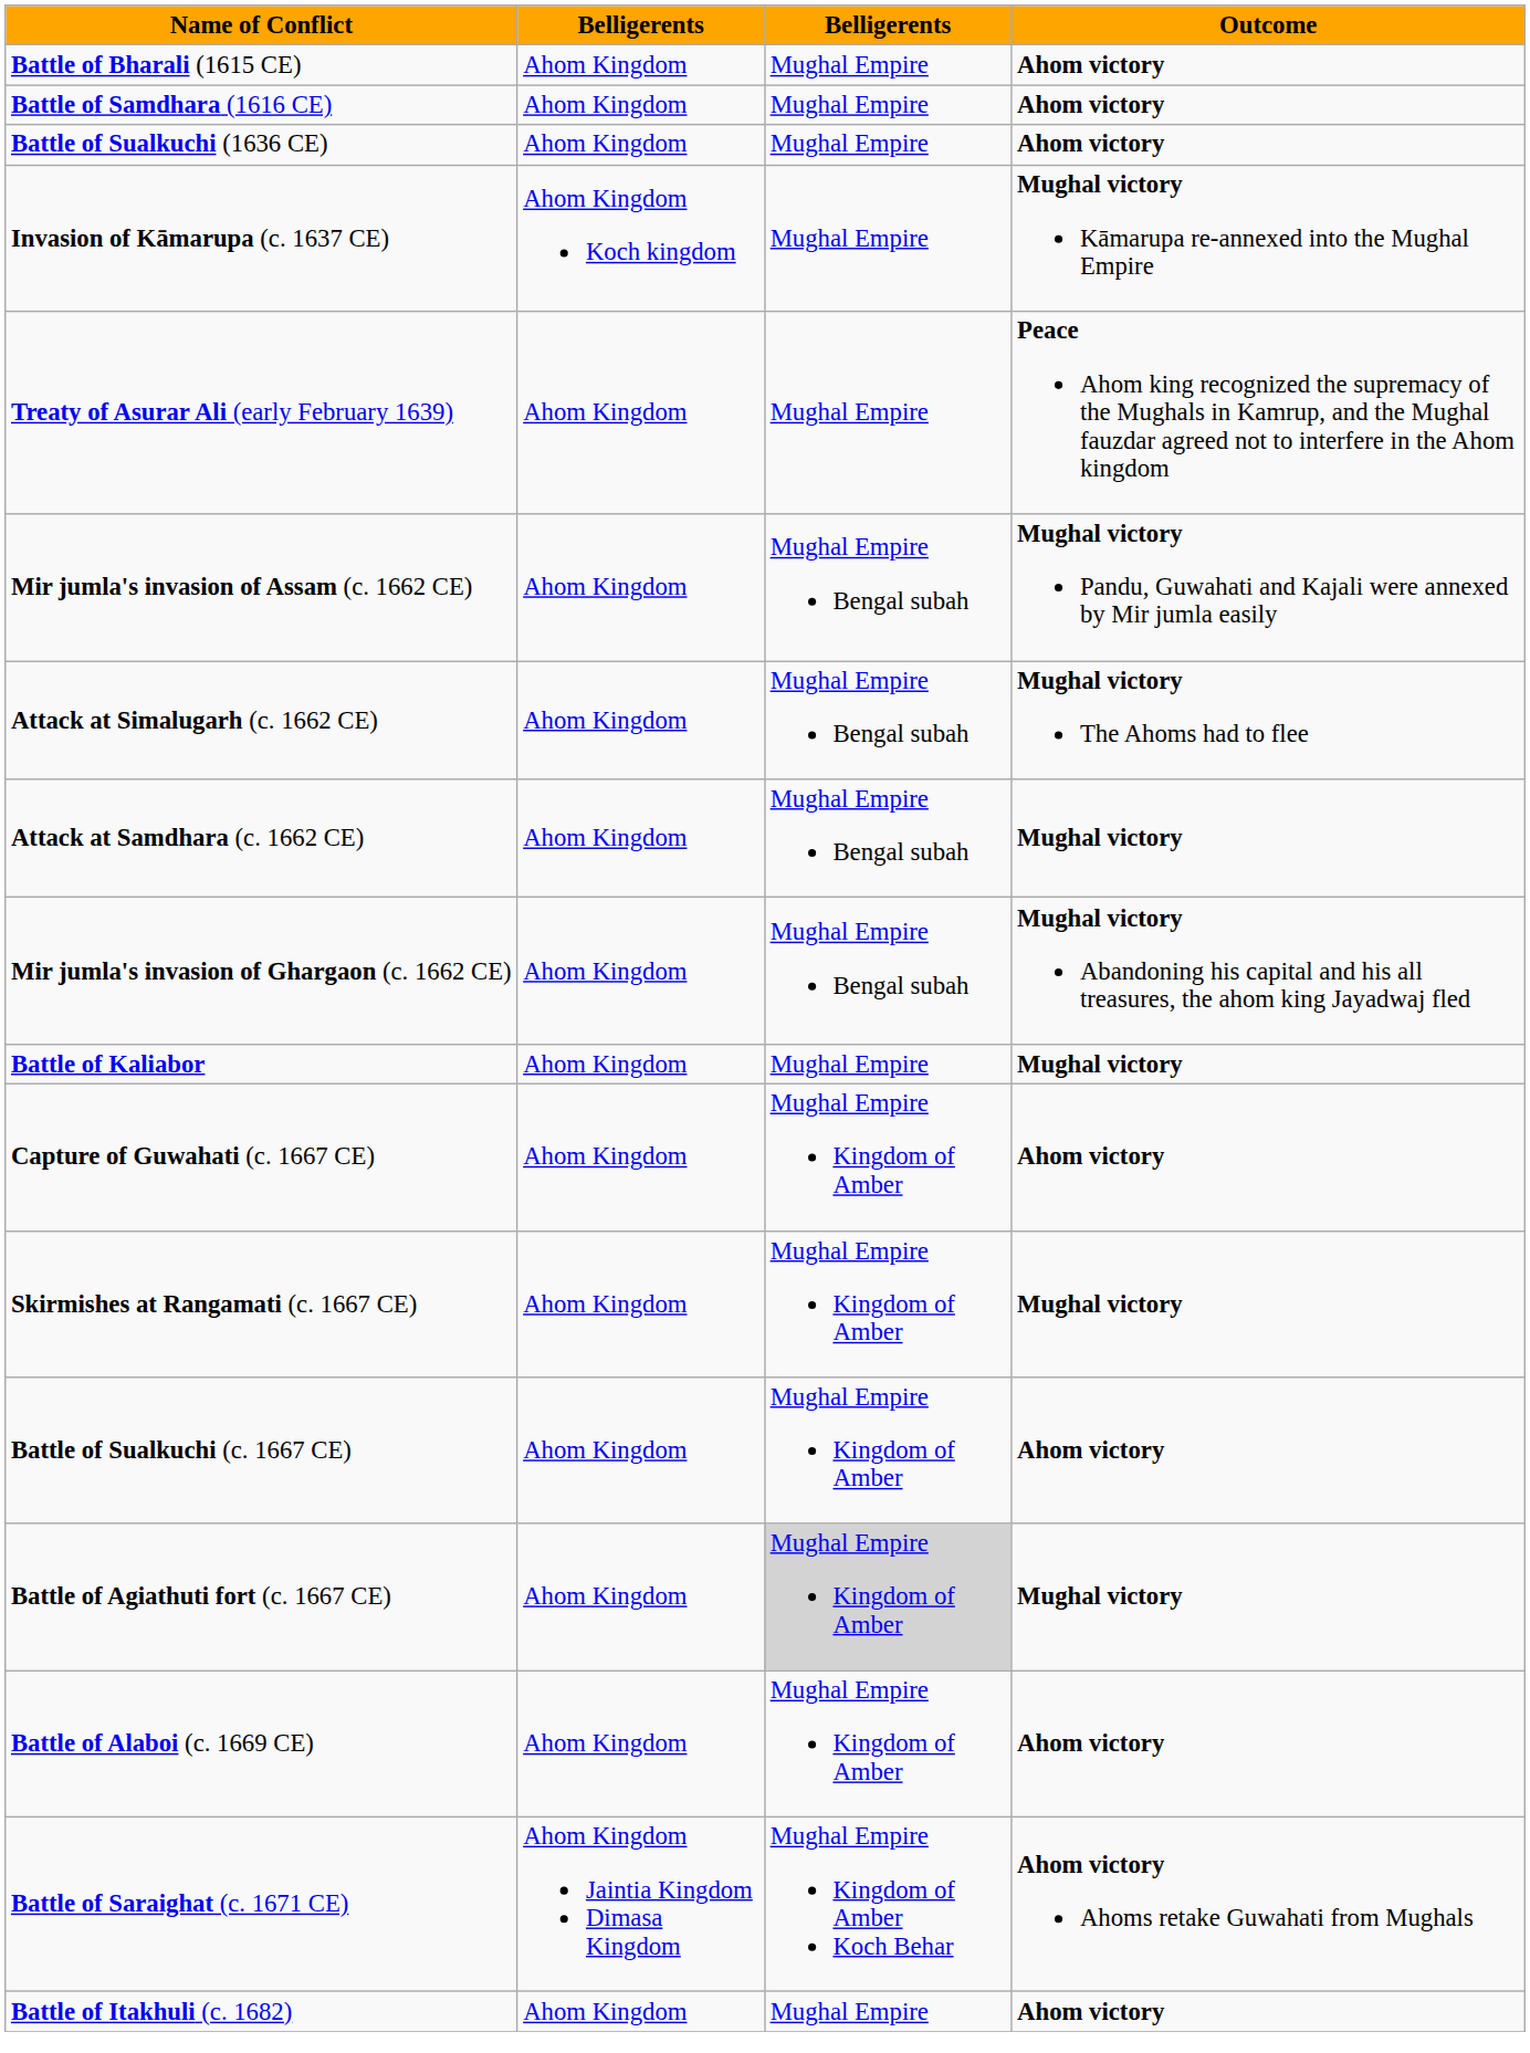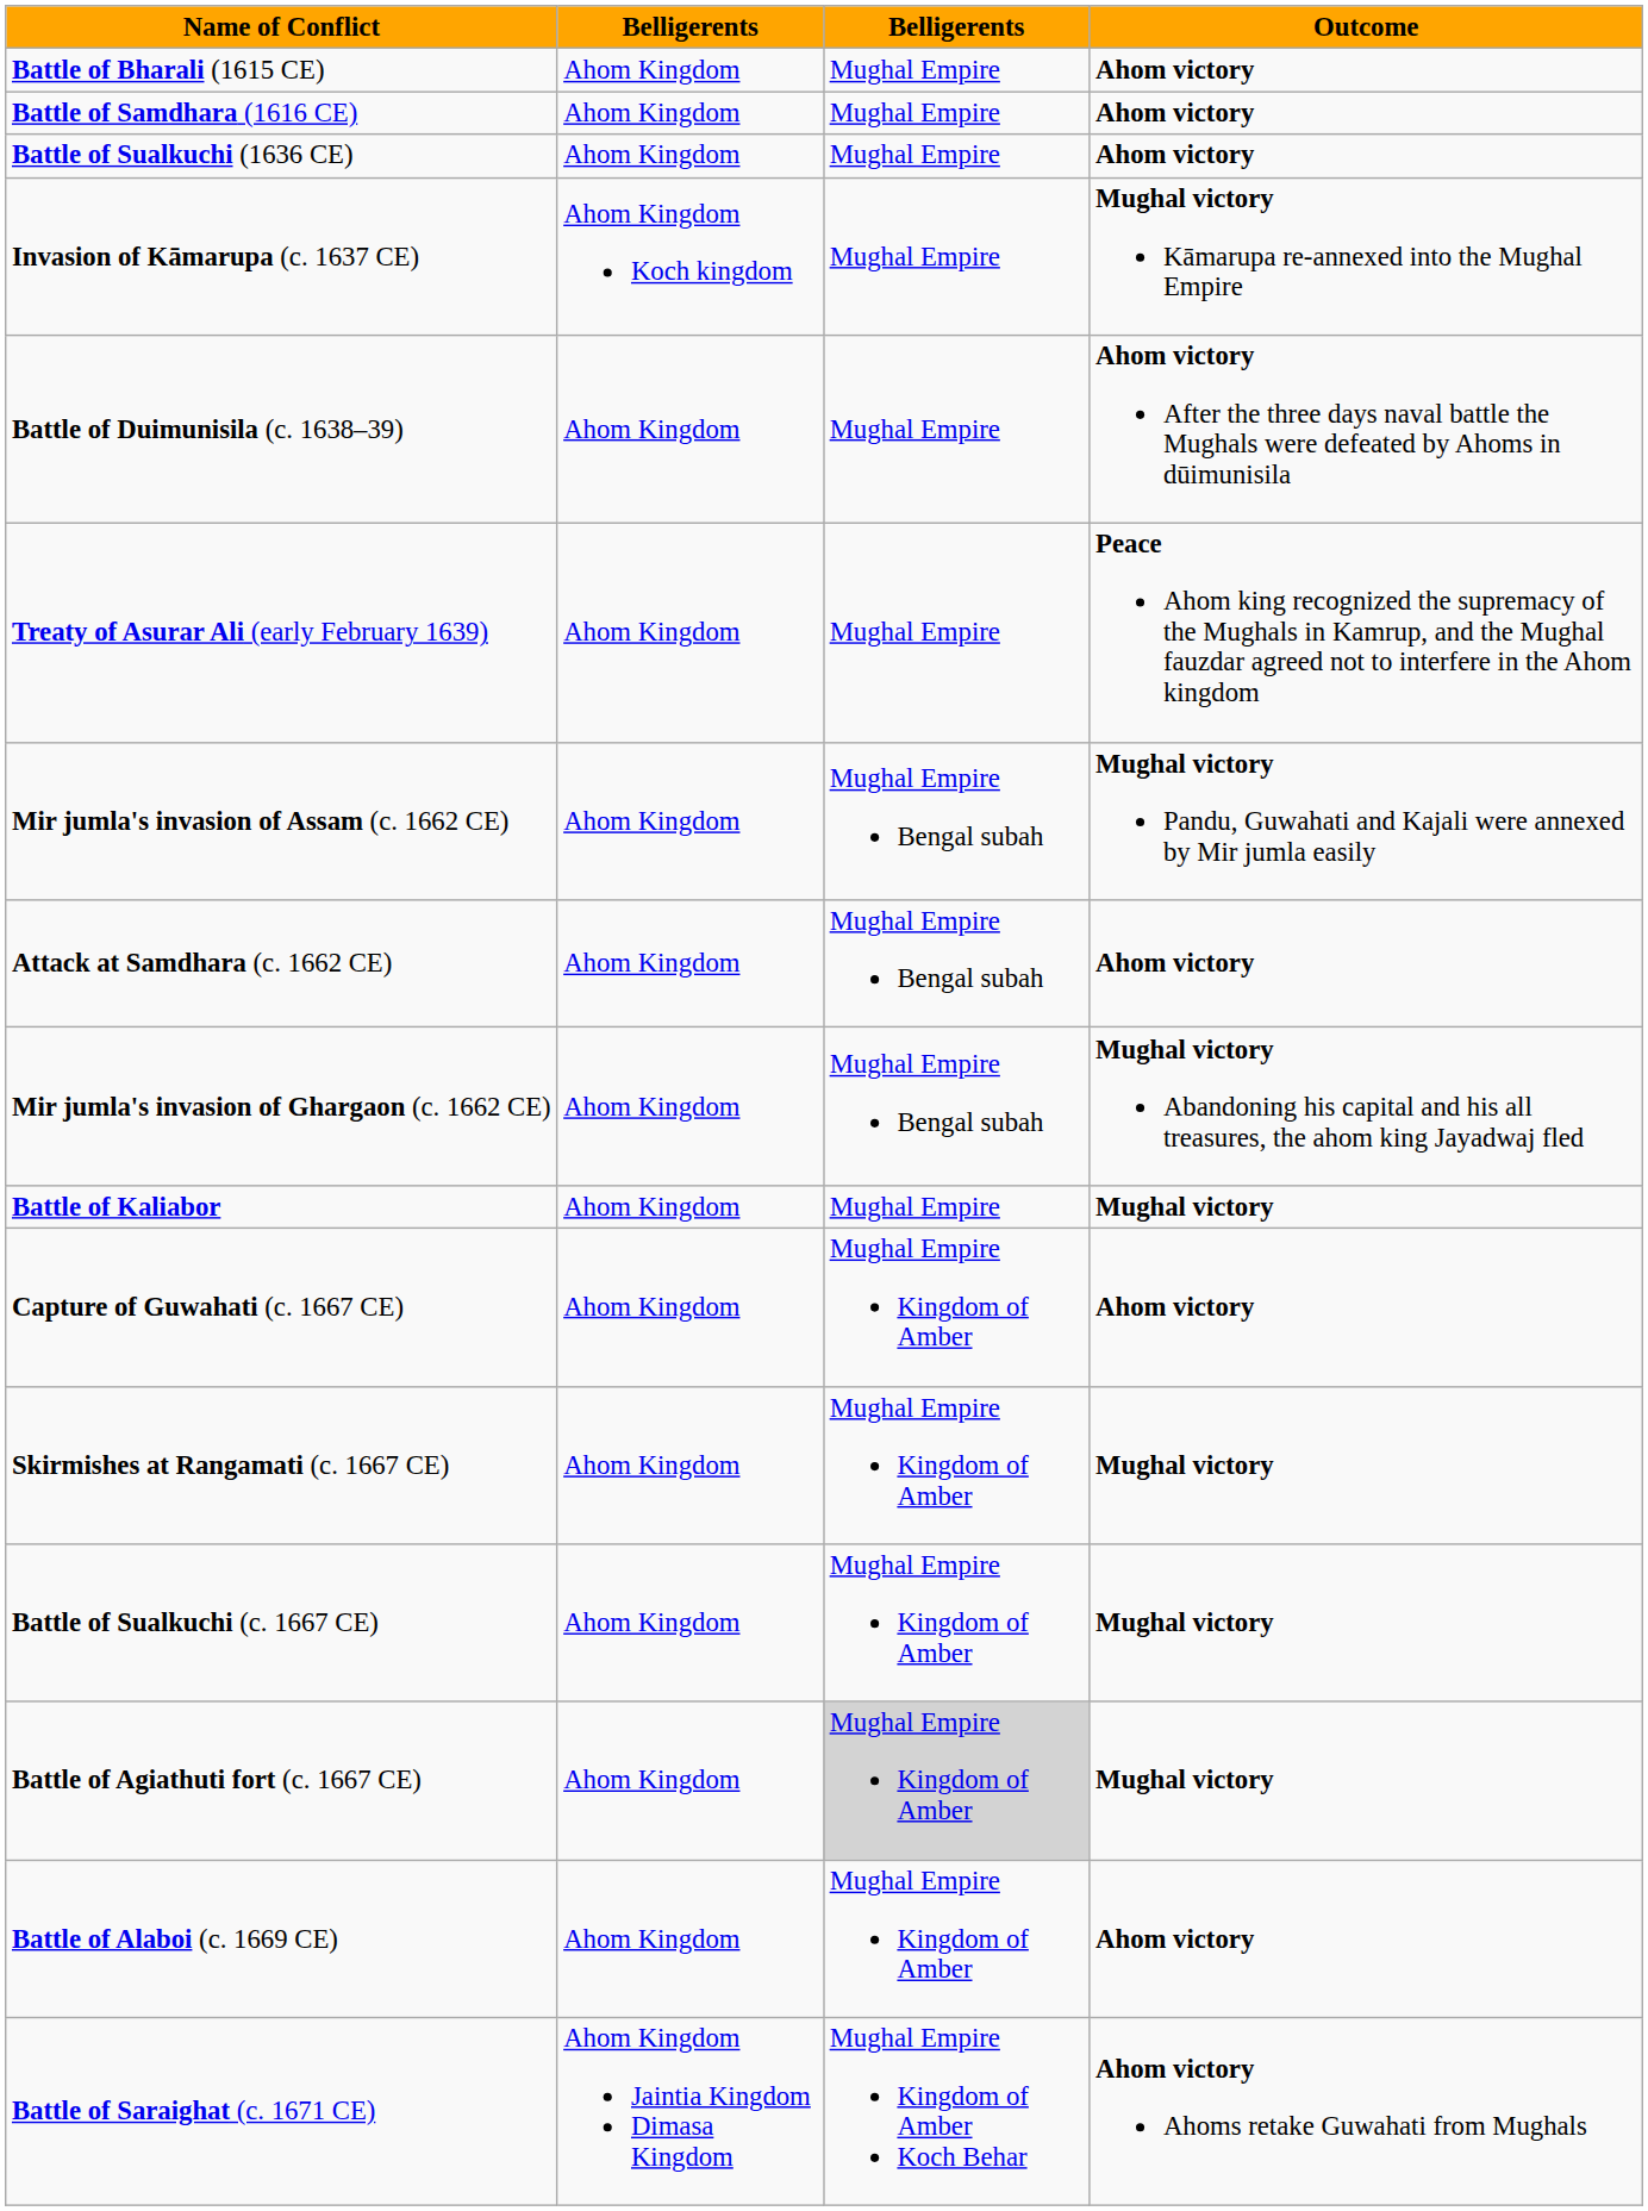 <table class="wikitable">
 <tr>
 <th style="background:orange;"><span>Name of Conflict</span></th>
 <th style="background:orange; width:150px;"><span>Belligerents</span></th>
 <th style="background:orange; width:150px;"><span>Belligerents</span></th>
 <th style="background:orange; width:320px;"><span>Outcome</span></th>
 </tr>
 <tr>
 <td><strong><a href='#'>Battle of Bharali</a></strong> (1615 CE)</td>
 <td><a href='#'>Ahom Kingdom</a></td>
 <td><a href='#'>Mughal Empire</a></td>
 <td><strong>Ahom victory</strong></td>
 </tr>
 <tr>
 <td><a href='#'><strong>Battle of Samdhara</strong> (1616 CE)</a></td>
 <td><a href='#'>Ahom Kingdom</a></td>
 <td><a href='#'>Mughal Empire</a></td>
 <td><strong>Ahom victory</strong></td>
 </tr>
 <tr>
 <td><strong><a href='#'>Battle of Sualkuchi</a></strong> (1636 CE)</td>
 <td><a href='#'>Ahom Kingdom</a></td>
 <td><a href='#'>Mughal Empire</a></td>
 <td><strong>Ahom victory</strong></td>
 </tr>
 <tr>
 <td><strong>Invasion of Kāmarupa</strong> (c. 1637 CE)</td>
 <td><a href='#'>Ahom Kingdom</a><br><ul><li><a href='#'>Koch kingdom</a></li></ul></td>
 <td><a href='#'>Mughal Empire</a></td>
 <td><strong>Mughal victory</strong><br><ul><li>Kāmarupa re-annexed into the Mughal Empire</li></ul></td>
 </tr>
 <tr>
+<td><strong>Battle of Duimunisila</strong> (c. 1638–39)</td>
+<td><a href='#'>Ahom Kingdom</a></td>
+<td><a href='#'>Mughal Empire</a></td>
+<td><strong>Ahom victory</strong><br><ul><li>After the three days naval battle the Mughals were defeated by Ahoms in dūimunisila</li></ul></td>
+</tr>
+<tr>
 <td><a href='#'><strong>Treaty of Asurar Ali</strong> (early February 1639)</a></td>
 <td><a href='#'>Ahom Kingdom</a></td>
 <td><a href='#'>Mughal Empire</a></td>
 <td><strong>Peace</strong><br><ul><li>Ahom king recognized the supremacy of the Mughals in Kamrup, and the Mughal fauzdar agreed not to interfere in the Ahom kingdom</li></ul></td>
 </tr>
 <tr>
 <td><strong>Mir jumla's invasion of Assam</strong> (c. 1662 CE)</td>
 <td><a href='#'>Ahom Kingdom</a></td>
 <td><a href='#'>Mughal Empire</a><br><ul><li>Bengal subah</li></ul></td>
 <td><strong>Mughal victory</strong><br><ul><li>Pandu, Guwahati and Kajali were annexed by Mir jumla easily</li></ul></td>
 </tr>
 <tr>
-<td><strong>Attack at Simalugarh</strong> (c. 1662 CE)</td>
-<td><a href='#'>Ahom Kingdom</a></td>
-<td><a href='#'>Mughal Empire</a><br><ul><li>Bengal subah</li></ul></td>
-<td><strong>Mughal victory</strong><br><ul><li>The Ahoms had to flee</li></ul></td>
-</tr>
-<tr>
 <td><strong>Attack at Samdhara</strong> (c. 1662 CE)</td>
 <td><a href='#'>Ahom Kingdom</a></td>
 <td><a href='#'>Mughal Empire</a><br><ul><li>Bengal subah</li></ul></td>
-<td><strong>Mughal victory</strong></td>
+<td><strong>Ahom victory</strong></td>
 </tr>
 <tr>
 <td><strong>Mir jumla's invasion of Ghargaon</strong> (c. 1662 CE)</td>
 <td><a href='#'>Ahom Kingdom</a></td>
 <td><a href='#'>Mughal Empire</a><br><ul><li>Bengal subah</li></ul></td>
 <td><strong>Mughal victory</strong><br><ul><li>Abandoning his capital and his all treasures, the ahom king Jayadwaj fled</li></ul></td>
 </tr>
 <tr>
 <td><strong><a href='#'>Battle of Kaliabor</a></strong></td>
 <td><a href='#'>Ahom Kingdom</a></td>
 <td><a href='#'>Mughal Empire</a></td>
 <td><strong>Mughal victory</strong></td>
 </tr>
 <tr>
 <td><strong>Capture of Guwahati</strong> (c. 1667 CE)</td>
 <td><a href='#'>Ahom Kingdom</a></td>
 <td><a href='#'>Mughal Empire</a><br><ul><li><a href='#'>Kingdom of Amber</a></li></ul></td>
 <td><strong>Ahom victory</strong></td>
 </tr>
 <tr>
 <td><strong>Skirmishes at Rangamati</strong> (c. 1667 CE)</td>
 <td><a href='#'>Ahom Kingdom</a></td>
 <td><a href='#'>Mughal Empire</a><br><ul><li><a href='#'>Kingdom of Amber</a></li></ul></td>
 <td><strong>Mughal victory</strong></td>
 </tr>
 <tr>
 <td><strong>Battle of Sualkuchi</strong> (c. 1667 CE)</td>
 <td><a href='#'>Ahom Kingdom</a></td>
 <td><a href='#'>Mughal Empire</a><br><ul><li><a href='#'>Kingdom of Amber</a></li></ul></td>
-<td><strong>Ahom victory</strong></td>
+<td><strong>Mughal victory</strong></td>
 </tr>
 <tr>
 <td><strong>Battle of Agiathuti fort</strong> (c. 1667 CE)</td>
 <td><a href='#'>Ahom Kingdom</a></td>
 <td style="background: lightgrey;"><a href='#'>Mughal Empire</a><br><ul><li><a href='#'>Kingdom of Amber</a></li></ul></td>
 <td><strong>Mughal victory</strong></td>
 </tr>
 <tr>
 <td><strong><a href='#'>Battle of Alaboi</a></strong> (c. 1669 CE)</td>
 <td><a href='#'>Ahom Kingdom</a></td>
 <td><a href='#'>Mughal Empire</a><br><ul><li><a href='#'>Kingdom of Amber</a></li></ul></td>
 <td><strong>Ahom victory</strong></td>
 </tr>
 <tr>
 <td><a href='#'><strong>Battle of Saraighat</strong> (c. 1671 CE)</a></td>
 <td><a href='#'>Ahom Kingdom</a><br><ul><li><a href='#'>Jaintia Kingdom</a></li><li><a href='#'>Dimasa Kingdom</a></li></ul></td>
 <td><a href='#'>Mughal Empire</a><br><ul><li><a href='#'>Kingdom of Amber</a></li><li><a href='#'>Koch Behar</a></li></ul></td>
 <td><strong>Ahom victory</strong><br><ul><li>Ahoms retake Guwahati from Mughals</li></ul></td>
 </tr>
-<tr>
-<td><a href='#'><strong>Battle of Itakhuli</strong> (c. 1682)</a></td>
-<td><a href='#'>Ahom Kingdom</a></td>
-<td><a href='#'>Mughal Empire</a></td>
-<td><strong>Ahom victory</strong></td>
-</tr>
 </table>
